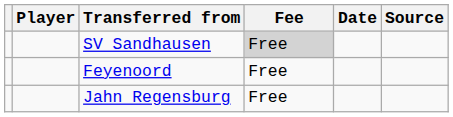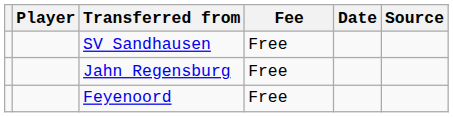 <table class="wikitable plainrowheaders sortable">
 <tr>
 <th></th>
 <th scope="col">Player</th>
 <th>Transferred from</th>
 <th style="width: 65px;">Fee</th>
 <th scope="col">Date</th>
 <th scope="col">Source</th>
 </tr>
 <tr>
 <td align=center></td>
 <td></td>
 <td> <a href='#'>SV Sandhausen</a></td>
-<td style="background: lightgrey;">Free</td>
-<td></td>
-<td></td>
-</tr>
-<tr>
-<td align=center></td>
-<td></td>
-<td> <a href='#'>Feyenoord</a></td>
 <td>Free</td>
 <td></td>
 <td></td>
 </tr>
 <tr>
 <td align=center></td>
 <td></td>
 <td> <a href='#'>Jahn Regensburg</a></td>
 <td>Free</td>
 <td></td>
 <td></td>
 </tr>
+<tr>
+<td align=center></td>
+<td></td>
+<td> <a href='#'>Feyenoord</a></td>
+<td>Free</td>
+<td></td>
+<td></td>
+</tr>
 </table>
